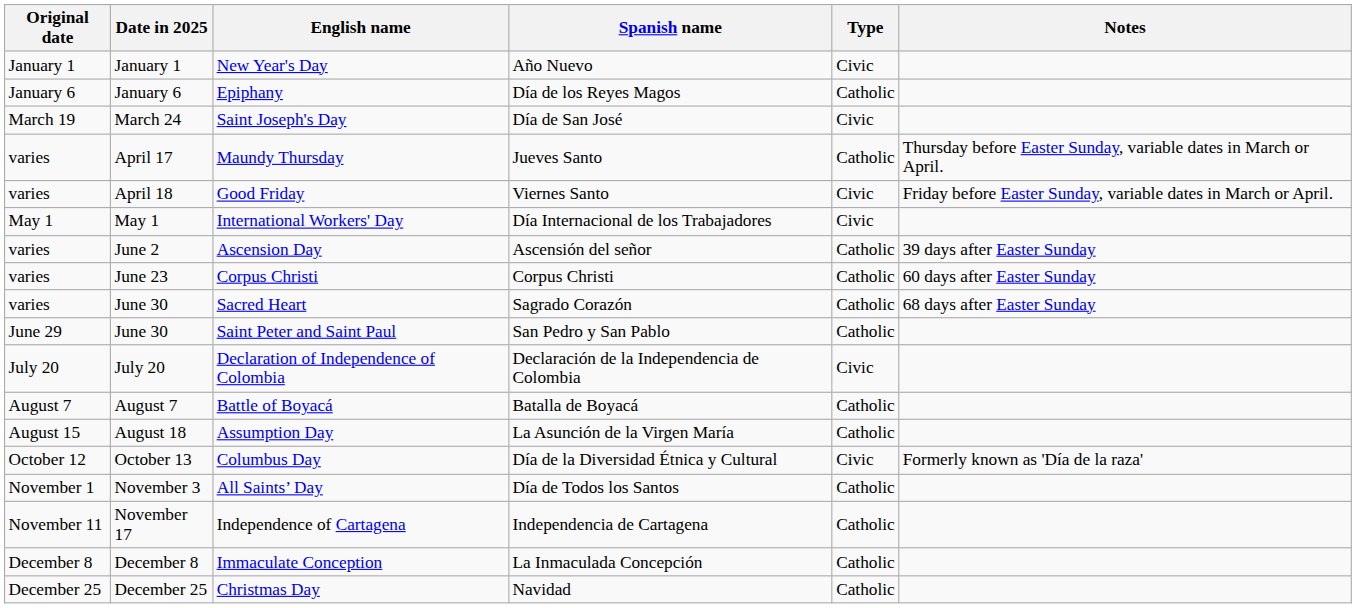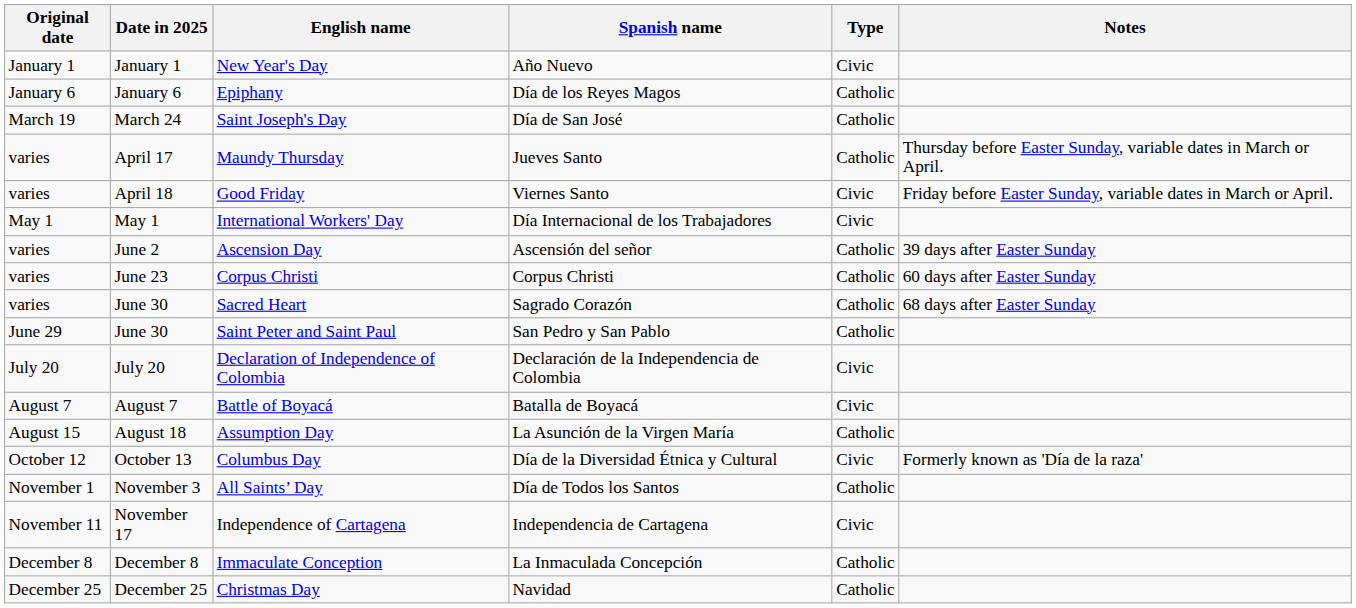 <table class="wikitable sortable">
 <tr>
 <th>Original date</th>
 <th>Date in 2025</th>
 <th>English name</th>
 <th><a href='#'>Spanish</a> name</th>
 <th>Type</th>
 <th>Notes</th>
 </tr>
 <tr>
 <td>January 1</td>
 <td>January 1</td>
 <td><a href='#'>New Year's Day</a></td>
 <td>Año Nuevo</td>
 <td>Civic</td>
 <td></td>
 </tr>
 <tr>
 <td>January 6</td>
 <td>January 6</td>
 <td><a href='#'>Epiphany</a></td>
 <td>Día de los Reyes Magos</td>
 <td>Catholic</td>
 <td></td>
 </tr>
 <tr>
 <td>March 19</td>
 <td>March 24</td>
 <td><a href='#'>Saint Joseph's Day</a></td>
 <td>Día de San José</td>
-<td>Civic</td>
+<td>Catholic</td>
 <td></td>
 </tr>
 <tr>
 <td>varies</td>
 <td>April 17</td>
 <td><a href='#'>Maundy Thursday</a></td>
 <td>Jueves Santo</td>
 <td>Catholic</td>
 <td>Thursday before <a href='#'>Easter Sunday</a>, variable dates in March or April.</td>
 </tr>
 <tr>
 <td>varies</td>
 <td>April 18</td>
 <td><a href='#'>Good Friday</a></td>
 <td>Viernes Santo</td>
 <td>Civic</td>
 <td>Friday before <a href='#'>Easter Sunday</a>, variable dates in March or April.</td>
 </tr>
 <tr>
 <td>May 1</td>
 <td>May 1</td>
 <td><a href='#'>International Workers' Day</a></td>
 <td>Día Internacional de los Trabajadores</td>
 <td>Civic</td>
 <td></td>
 </tr>
 <tr>
 <td>varies</td>
 <td>June 2</td>
 <td><a href='#'>Ascension Day</a></td>
 <td>Ascensión del señor</td>
 <td>Catholic</td>
 <td>39 days after <a href='#'>Easter Sunday</a></td>
 </tr>
 <tr>
 <td>varies</td>
 <td>June 23</td>
 <td><a href='#'>Corpus Christi</a></td>
 <td>Corpus Christi</td>
 <td>Catholic</td>
 <td>60 days after <a href='#'>Easter Sunday</a></td>
 </tr>
 <tr>
 <td>varies</td>
 <td>June 30</td>
 <td><a href='#'>Sacred Heart</a></td>
 <td>Sagrado Corazón</td>
 <td>Catholic</td>
 <td>68 days after <a href='#'>Easter Sunday</a></td>
 </tr>
 <tr>
 <td>June 29</td>
 <td>June 30</td>
 <td><a href='#'>Saint Peter and Saint Paul</a></td>
 <td>San Pedro y San Pablo</td>
 <td>Catholic</td>
 <td></td>
 </tr>
 <tr>
 <td>July 20</td>
 <td>July 20</td>
 <td><a href='#'>Declaration of Independence of Colombia</a></td>
 <td>Declaración de la Independencia de Colombia</td>
 <td>Civic</td>
 <td></td>
 </tr>
 <tr>
 <td>August 7</td>
 <td>August 7</td>
 <td><a href='#'>Battle of Boyacá</a></td>
 <td>Batalla de Boyacá</td>
-<td>Catholic</td>
+<td>Civic</td>
 <td></td>
 </tr>
 <tr>
 <td>August 15</td>
 <td>August 18</td>
 <td><a href='#'>Assumption Day</a></td>
 <td>La Asunción de la Virgen María</td>
 <td>Catholic</td>
 <td></td>
 </tr>
 <tr>
 <td>October 12</td>
 <td>October 13</td>
 <td><a href='#'>Columbus Day</a></td>
 <td>Día de la Diversidad Étnica y Cultural</td>
 <td>Civic</td>
 <td>Formerly known as 'Día de la raza'</td>
 </tr>
 <tr>
 <td>November 1</td>
 <td>November 3</td>
 <td><a href='#'>All Saints’ Day</a></td>
 <td>Día de Todos los Santos</td>
 <td>Catholic</td>
 <td></td>
 </tr>
 <tr>
 <td>November 11</td>
 <td>November 17</td>
 <td>Independence of <a href='#'>Cartagena</a></td>
 <td>Independencia de Cartagena</td>
-<td>Catholic</td>
+<td>Civic</td>
 <td></td>
 </tr>
 <tr>
 <td>December 8</td>
 <td>December 8</td>
 <td><a href='#'>Immaculate Conception</a></td>
 <td>La Inmaculada Concepción</td>
 <td>Catholic</td>
 <td></td>
 </tr>
 <tr>
 <td>December 25</td>
 <td>December 25</td>
 <td><a href='#'>Christmas Day</a></td>
 <td>Navidad</td>
 <td>Catholic</td>
 <td></td>
 </tr>
 </table>
